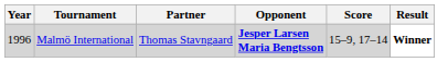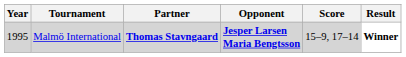 <table class="sortable wikitable" style="font-size: 90%;">
 <tr>
 <th>Year</th>
 <th>Tournament</th>
 <th>Partner</th>
 <th>Opponent</th>
 <th>Score</th>
 <th>Result</th>
 </tr>
 <tr style="background:#D5D5D5">
-<td align="center">1996</td>
+<td align="center">1995</td>
 <td align="left"><a href='#'>Malmö International</a></td>
-<td align="left"> <a href='#'>Thomas Stavngaard</a></td>
+<td align="left"><strong> <a href='#'>Thomas Stavngaard</a></strong></td>
 <td align="left"><strong> <a href='#'>Jesper Larsen</a><br> <a href='#'>Maria Bengtsson</a></strong></td>
 <td align="left">15–9, 17–14</td>
 <td style="text-align:left; background:white"> <strong>Winner</strong></td>
 </tr>
 </table>
